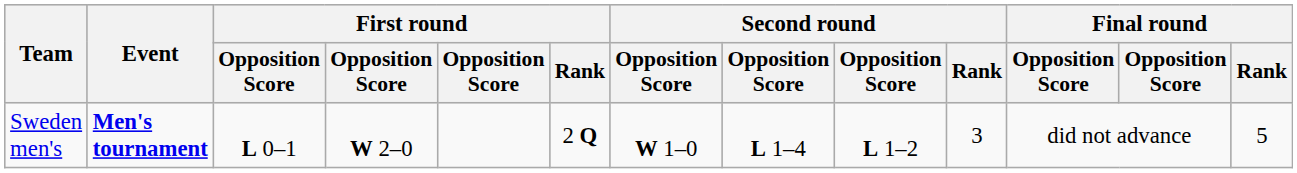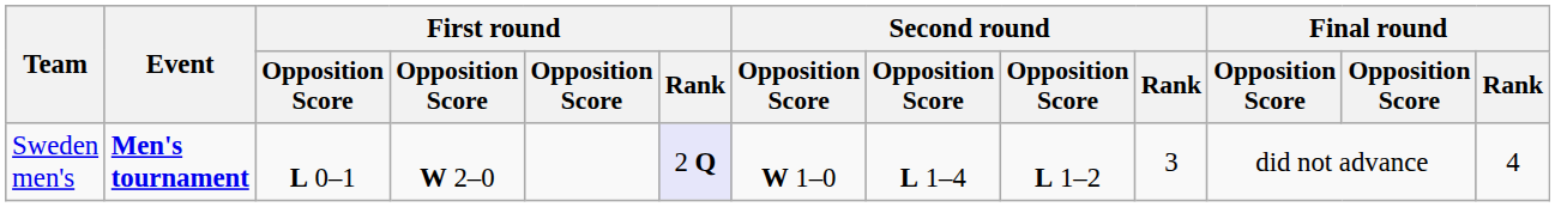 <table class="wikitable" style="font-size:90%">
 <tr>
 <th rowspan=2>Team</th>
 <th rowspan=2>Event</th>
 <th colspan=4>First round</th>
 <th colspan=4>Second round</th>
 <th colspan=3>Final round</th>
 </tr>
 <tr style="font-size:95%">
 <th>Opposition<br>Score</th>
 <th>Opposition<br>Score</th>
 <th>Opposition<br>Score</th>
 <th>Rank</th>
 <th>Opposition<br>Score</th>
 <th>Opposition<br>Score</th>
 <th>Opposition<br>Score</th>
 <th>Rank</th>
 <th>Opposition<br>Score</th>
 <th>Opposition<br>Score</th>
 <th>Rank</th>
 </tr>
 <tr align=center>
 <td align=left><a href='#'>Sweden men's</a></td>
 <td align=left><strong><a href='#'>Men's tournament</a></strong></td>
 <td><br><strong>L</strong> 0–1</td>
 <td><br><strong>W</strong> 2–0</td>
 <td></td>
-<td>2 <strong>Q</strong></td>
+<td style="background: lavender;">2 <strong>Q</strong></td>
 <td><br><strong>W</strong> 1–0</td>
 <td><br><strong>L</strong> 1–4</td>
 <td><br><strong>L</strong> 1–2</td>
 <td>3</td>
 <td colspan=2>did not advance</td>
-<td>5</td>
+<td>4</td>
 </tr>
 </table>
